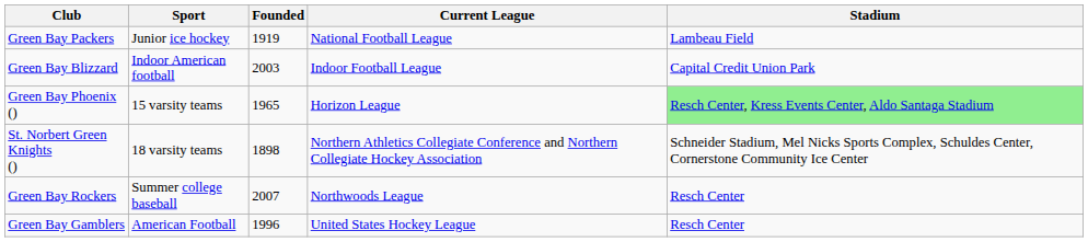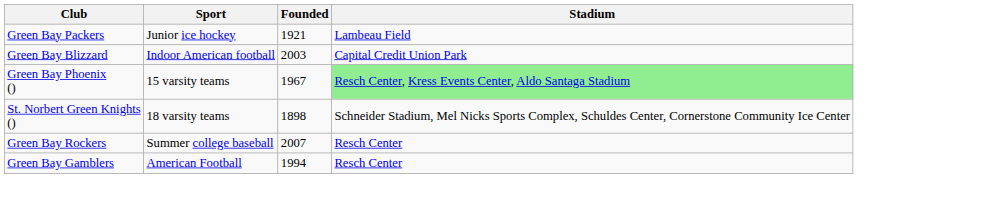 <table class="wikitable">
 <tr>
 <th>Club</th>
 <th>Sport</th>
 <th>Founded</th>
-<th>Current League</th>
 <th>Stadium</th>
 </tr>
 <tr>
 <td><a href='#'>Green Bay Packers</a></td>
 <td>Junior <a href='#'>ice hockey</a></td>
-<td>1919</td>
-<td><a href='#'>National Football League</a></td>
+<td>1921</td>
 <td><a href='#'>Lambeau Field</a></td>
 </tr>
 <tr>
 <td><a href='#'>Green Bay Blizzard</a></td>
 <td><a href='#'>Indoor American football</a></td>
 <td>2003</td>
-<td><a href='#'>Indoor Football League</a></td>
 <td><a href='#'>Capital Credit Union Park</a></td>
 </tr>
 <tr>
 <td><a href='#'>Green Bay Phoenix</a><br>()</td>
 <td>15 varsity teams</td>
-<td>1965</td>
-<td><a href='#'>Horizon League</a></td>
+<td>1967</td>
 <td style="background: lightgreen;"><a href='#'>Resch Center</a>, <a href='#'>Kress Events Center</a>, <a href='#'>Aldo Santaga Stadium</a></td>
 </tr>
 <tr>
 <td><a href='#'>St. Norbert Green Knights</a><br>()</td>
 <td>18 varsity teams</td>
 <td>1898</td>
-<td><a href='#'>Northern Athletics Collegiate Conference</a> and <a href='#'>Northern Collegiate Hockey Association</a></td>
 <td>Schneider Stadium, Mel Nicks Sports Complex, Schuldes Center, Cornerstone Community Ice Center</td>
 </tr>
 <tr>
 <td><a href='#'>Green Bay Rockers</a></td>
 <td>Summer <a href='#'>college baseball</a></td>
 <td>2007</td>
-<td><a href='#'>Northwoods League</a></td>
 <td><a href='#'>Resch Center</a></td>
 </tr>
 <tr>
 <td><a href='#'>Green Bay Gamblers</a></td>
 <td><a href='#'>American Football</a></td>
-<td>1996</td>
-<td><a href='#'>United States Hockey League</a></td>
+<td>1994</td>
 <td><a href='#'>Resch Center</a></td>
 </tr>
 </table>
